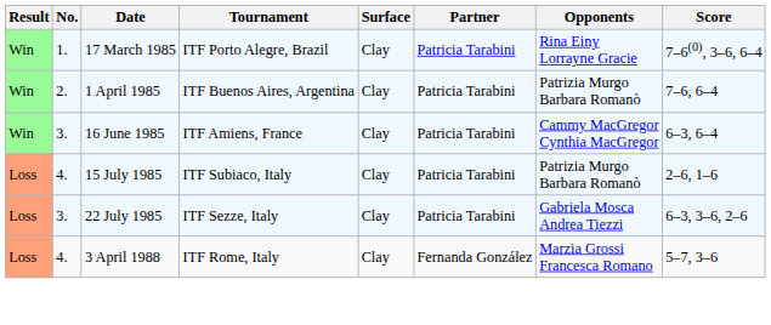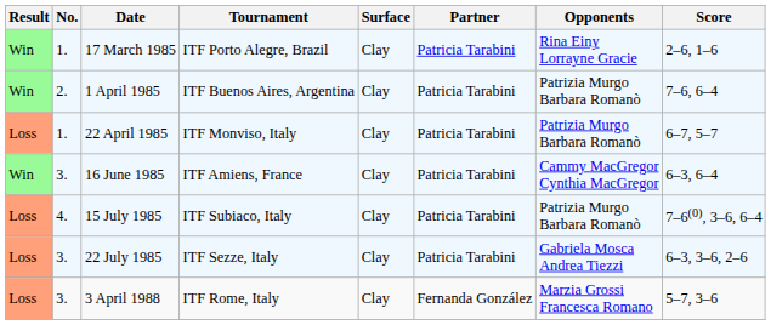 <table class="sortable wikitable" style=font-size:97%>
 <tr>
 <th>Result</th>
 <th>No.</th>
 <th>Date</th>
 <th>Tournament</th>
 <th>Surface</th>
 <th>Partner</th>
 <th>Opponents</th>
 <th class="unsortable">Score</th>
 </tr>
 <tr style="background:#f0f8ff;">
 <td style="background:#98fb98;">Win</td>
 <td>1.</td>
 <td>17 March 1985</td>
 <td>ITF Porto Alegre, Brazil</td>
 <td>Clay</td>
 <td> <a href='#'>Patricia Tarabini</a></td>
 <td> <a href='#'>Rina Einy</a> <br>  <a href='#'>Lorrayne Gracie</a></td>
-<td>7–6<sup>(0)</sup>, 3–6, 6–4</td>
+<td>2–6, 1–6</td>
 </tr>
 <tr style="background:#f0f8ff;">
 <td style="background:#98fb98;">Win</td>
 <td>2.</td>
 <td>1 April 1985</td>
 <td>ITF Buenos Aires, Argentina</td>
 <td>Clay</td>
 <td> Patricia Tarabini</td>
 <td> Patrizia Murgo <br>  Barbara Romanò</td>
 <td>7–6, 6–4</td>
+</tr>
+<tr style="background:#f0f8ff;">
+<td style="background:#ffa07a;">Loss</td>
+<td>1.</td>
+<td>22 April 1985</td>
+<td>ITF Monviso, Italy</td>
+<td>Clay</td>
+<td> Patricia Tarabini</td>
+<td> <a href='#'>Patrizia Murgo</a> <br>  Barbara Romanò</td>
+<td>6–7, 5–7</td>
 </tr>
 <tr style="background:#f0f8ff;">
 <td style="background:#98fb98;">Win</td>
 <td>3.</td>
 <td>16 June 1985</td>
 <td>ITF Amiens, France</td>
 <td>Clay</td>
 <td> Patricia Tarabini</td>
 <td> <a href='#'>Cammy MacGregor</a> <br>  <a href='#'>Cynthia MacGregor</a></td>
 <td>6–3, 6–4</td>
 </tr>
 <tr style="background:#f0f8ff;">
 <td style="background:#ffa07a;">Loss</td>
 <td>4.</td>
 <td>15 July 1985</td>
 <td>ITF Subiaco, Italy</td>
 <td>Clay</td>
 <td> Patricia Tarabini</td>
 <td> Patrizia Murgo <br>  Barbara Romanò</td>
-<td>2–6, 1–6</td>
+<td>7–6<sup>(0)</sup>, 3–6, 6–4</td>
 </tr>
 <tr style="background:#f0f8ff;">
 <td style="background:#ffa07a;">Loss</td>
 <td>3.</td>
 <td>22 July 1985</td>
 <td>ITF Sezze, Italy</td>
 <td>Clay</td>
 <td> Patricia Tarabini</td>
 <td> <a href='#'>Gabriela Mosca</a> <br>  <a href='#'>Andrea Tiezzi</a></td>
 <td>6–3, 3–6, 2–6</td>
 </tr>
 <tr>
 <td style="background:#ffa07a;">Loss</td>
-<td>4.</td>
+<td>3.</td>
 <td>3 April 1988</td>
 <td>ITF Rome, Italy</td>
 <td>Clay</td>
 <td> Fernanda González</td>
 <td> <a href='#'>Marzia Grossi</a> <br>  <a href='#'>Francesca Romano</a></td>
 <td>5–7, 3–6</td>
 </tr>
 </table>
